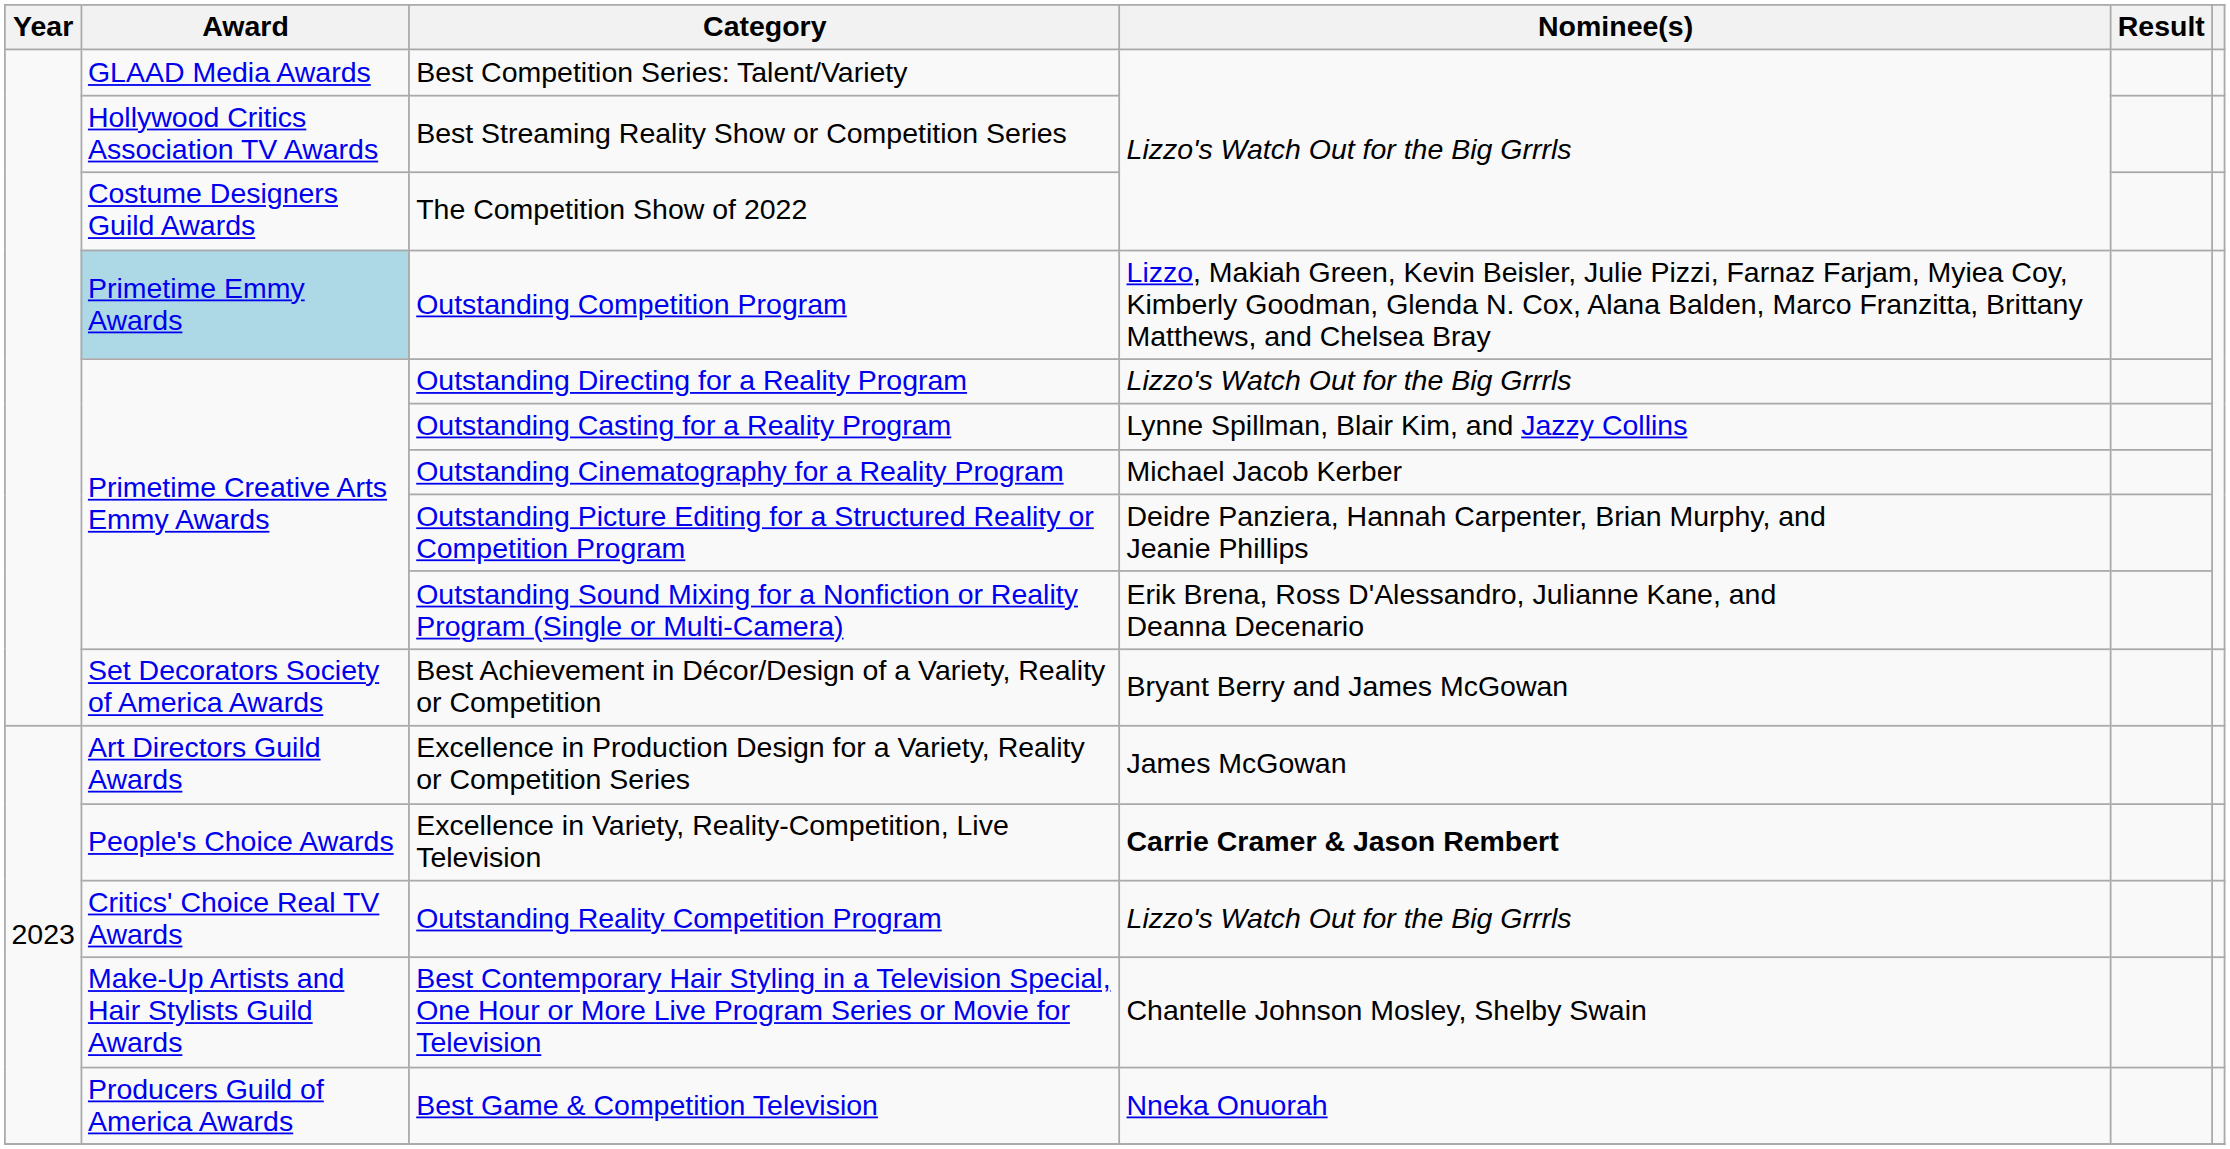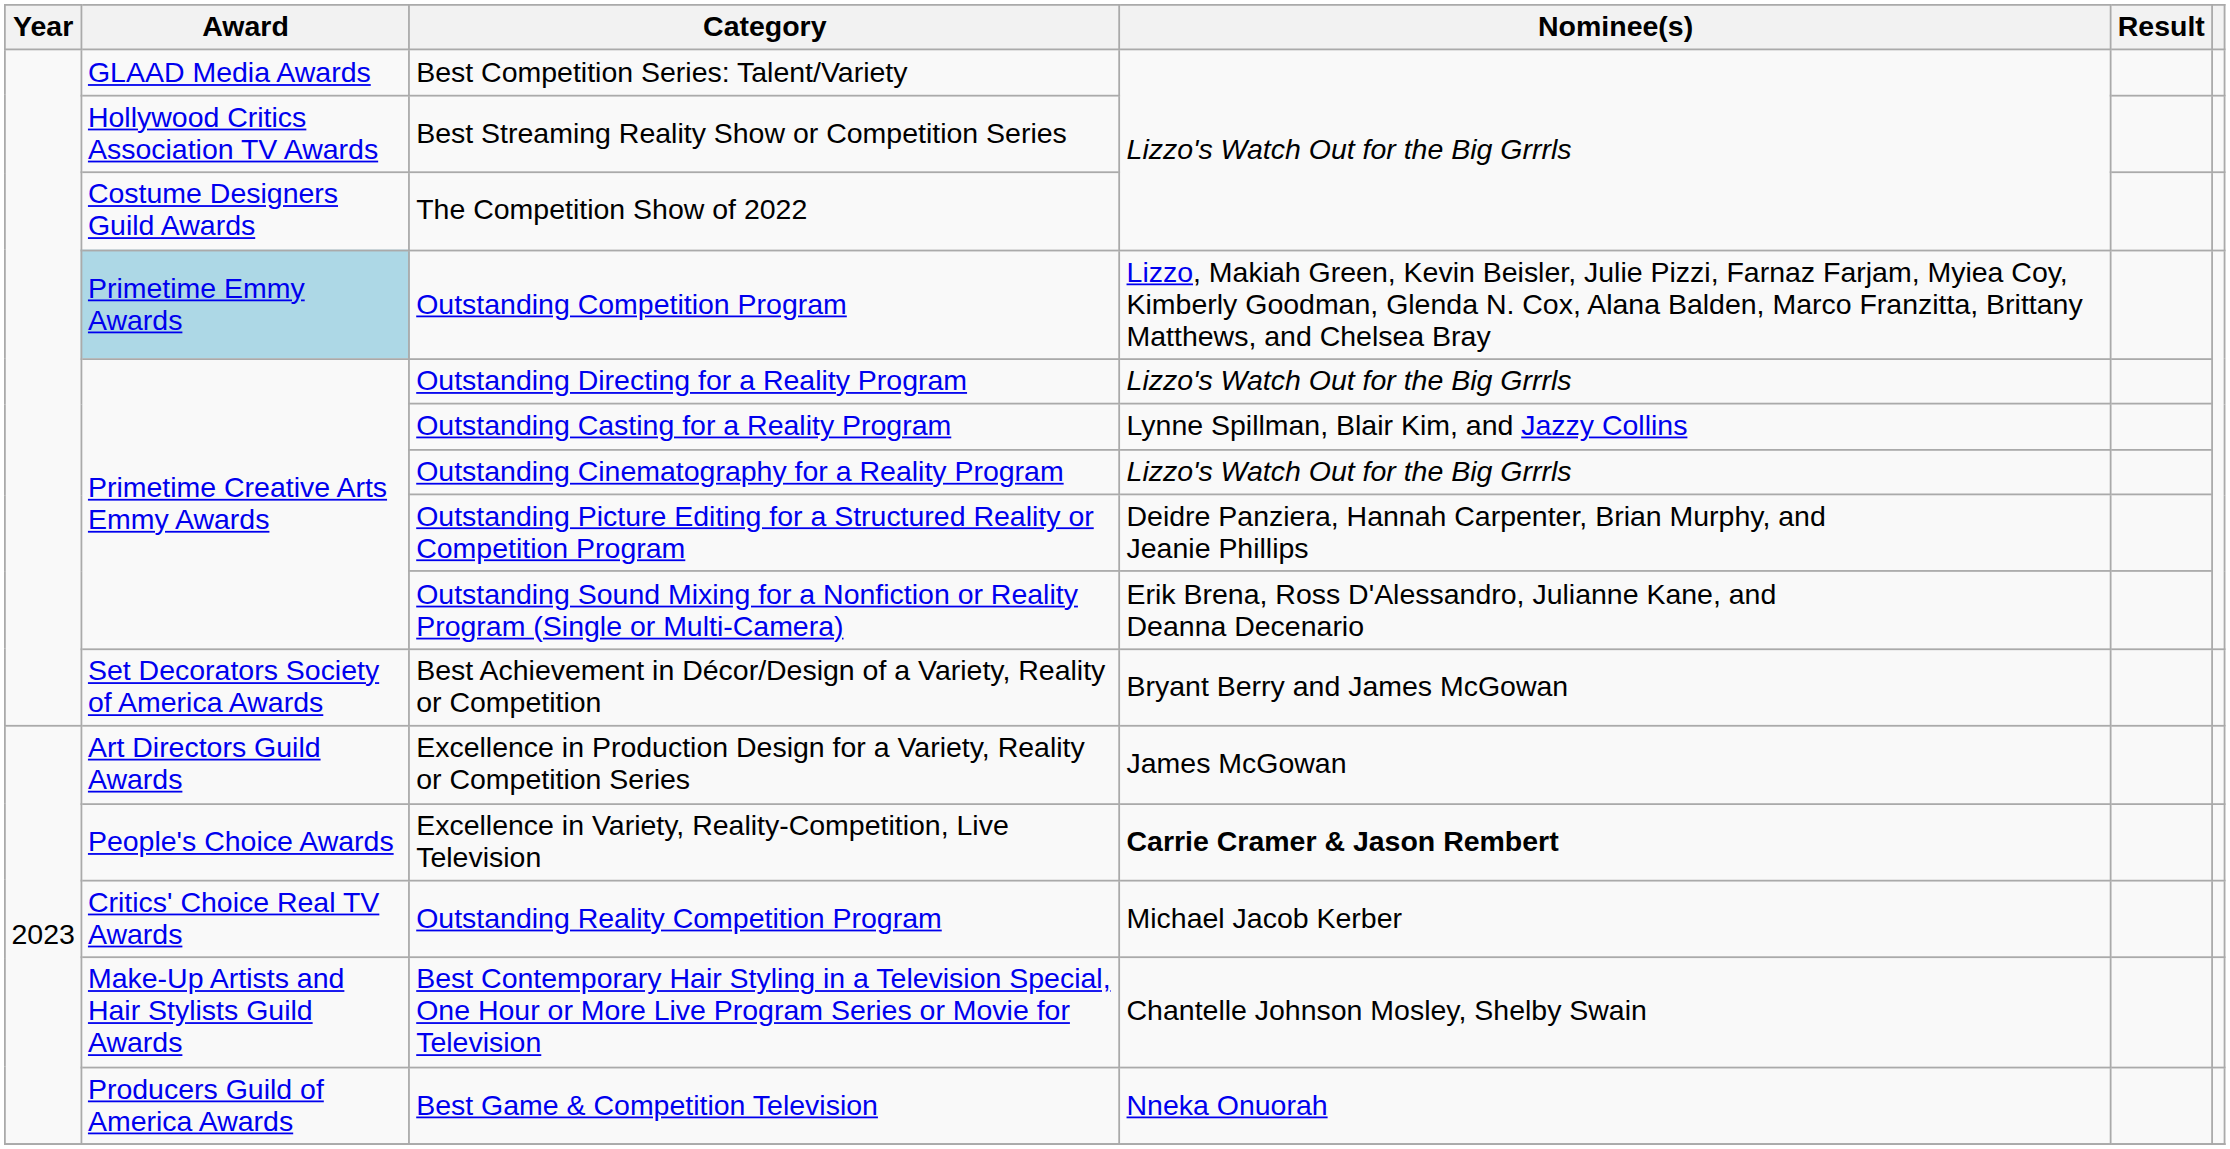 <table class="wikitable sortable">
 <tr>
 <th>Year</th>
 <th>Award</th>
 <th>Category</th>
 <th>Nominee(s)</th>
 <th>Result</th>
 <th></th>
 </tr>
 <tr>
 <td rowspan="10"></td>
 <td><a href='#'>GLAAD Media Awards</a></td>
 <td>Best Competition Series: Talent/Variety</td>
 <td rowspan="3"><em>Lizzo's Watch Out for the Big Grrrls</em></td>
 <td></td>
 <td align="center"></td>
 </tr>
 <tr>
 <td><a href='#'>Hollywood Critics Association TV Awards</a></td>
 <td>Best Streaming Reality Show or Competition Series</td>
 <td></td>
 <td align="center"></td>
 </tr>
 <tr>
 <td><a href='#'>Costume Designers Guild Awards</a></td>
 <td>The Competition Show of 2022</td>
 <td></td>
 <td align="center"></td>
 </tr>
 <tr>
 <td style="background: lightblue;"><a href='#'>Primetime Emmy Awards</a></td>
 <td><a href='#'>Outstanding Competition Program</a></td>
 <td><a href='#'>Lizzo</a>, Makiah Green, Kevin Beisler, Julie Pizzi, Farnaz Farjam, Myiea Coy, Kimberly Goodman, Glenda N. Cox, Alana Balden, Marco Franzitta, Brittany Matthews, and Chelsea Bray</td>
 <td></td>
 <td align="center" rowspan="6"> <br>  <br> </td>
 </tr>
 <tr>
 <td rowspan="5"><a href='#'>Primetime Creative Arts Emmy Awards</a></td>
 <td><a href='#'>Outstanding Directing for a Reality Program</a></td>
 <td><em>Lizzo's Watch Out for the Big Grrrls</em></td>
 <td></td>
 </tr>
 <tr>
 <td><a href='#'>Outstanding Casting for a Reality Program</a></td>
 <td>Lynne Spillman, Blair Kim, and <a href='#'>Jazzy Collins</a></td>
 <td></td>
 </tr>
 <tr>
 <td><a href='#'>Outstanding Cinematography for a Reality Program</a></td>
-<td>Michael Jacob Kerber </td>
+<td><em>Lizzo's Watch Out for the Big Grrrls</em></td>
 <td></td>
 </tr>
 <tr>
 <td><a href='#'>Outstanding Picture Editing for a Structured Reality or Competition Program</a></td>
 <td>Deidre Panziera, Hannah Carpenter, Brian Murphy, and <br> Jeanie Phillips </td>
 <td></td>
 </tr>
 <tr>
 <td><a href='#'>Outstanding Sound Mixing for a Nonfiction or Reality Program (Single or Multi-Camera)</a></td>
 <td>Erik Brena, Ross D'Alessandro, Julianne Kane, and <br> Deanna Decenario </td>
 <td></td>
 </tr>
 <tr>
 <td><a href='#'>Set Decorators Society of America Awards</a></td>
 <td>Best Achievement in Décor/Design of a Variety, Reality or Competition</td>
 <td>Bryant Berry and James McGowan</td>
 <td></td>
 <td align="center"></td>
 </tr>
 <tr>
 <td rowspan="5" style="text-align:center;">2023</td>
 <td><a href='#'>Art Directors Guild Awards</a></td>
 <td>Excellence in Production Design for a Variety, Reality or Competition Series</td>
 <td>James McGowan </td>
 <td></td>
 <td style="text-align:center;"></td>
 </tr>
 <tr>
 <td><a href='#'>People's Choice Awards</a></td>
 <td>Excellence in Variety, Reality-Competition, Live Television</td>
 <td><strong>Carrie Cramer & Jason Rembert </strong></td>
 <td></td>
 <td align="center"></td>
 </tr>
 <tr>
 <td><a href='#'>Critics' Choice Real TV Awards</a></td>
 <td><a href='#'>Outstanding Reality Competition Program</a></td>
-<td><em>Lizzo's Watch Out for the Big Grrrls</em></td>
+<td>Michael Jacob Kerber </td>
 <td></td>
 <td style="text-align:center;"></td>
 </tr>
 <tr>
 <td><a href='#'>Make-Up Artists and Hair Stylists Guild Awards</a></td>
 <td><a href='#'>Best Contemporary Hair Styling in a Television Special, One Hour or More Live Program Series or Movie for Television</a></td>
 <td>Chantelle Johnson Mosley, Shelby Swain</td>
 <td></td>
 <td align="center"></td>
 </tr>
 <tr>
 <td><a href='#'>Producers Guild of America Awards</a></td>
 <td><a href='#'>Best Game & Competition Television</a></td>
 <td><a href='#'>Nneka Onuorah</a> </td>
 <td></td>
 <td align="center"></td>
 </tr>
 <tr>
 </tr>
 </table>
